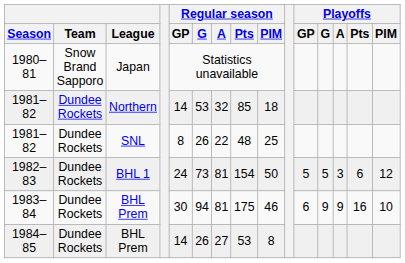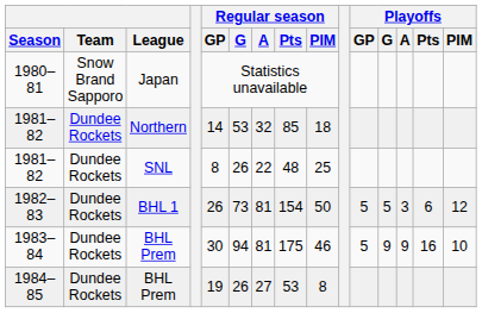 <table class="wikitable"| BORDER="0" CELLPADDING="1" CELLSPACING="0" width="75%" style="text-align:center">
 <tr bgcolor="#e0e0e0">
 <th colspan="3" bgcolor="#ffffff"> </th>
 <th rowspan="99" bgcolor="#ffffff"> </th>
 <th colspan="5"><a href='#'>Regular season</a></th>
 <th rowspan="99" bgcolor="#ffffff"> </th>
 <th colspan="5"><a href='#'>Playoffs</a></th>
 </tr>
 <tr bgcolor="#e0e0e0">
 <th><a href='#'>Season</a></th>
 <th>Team</th>
 <th>League</th>
 <th>GP</th>
 <th><a href='#'>G</a></th>
 <th><a href='#'>A</a></th>
 <th><a href='#'>Pts</a></th>
 <th><a href='#'>PIM</a></th>
 <th>GP</th>
 <th>G</th>
 <th>A</th>
 <th>Pts</th>
 <th>PIM</th>
 </tr>
 <tr ALIGN="center">
 <td>1980–81</td>
 <td>Snow Brand Sapporo</td>
 <td>Japan</td>
 <td colspan="5">Statistics unavailable</td>
 <td></td>
 <td></td>
 <td></td>
 <td></td>
 <td></td>
 </tr>
 <tr ALIGN="center" bgcolor="#f0f0f0">
 <td>1981–82</td>
 <td><a href='#'>Dundee Rockets</a></td>
 <td><a href='#'>Northern</a></td>
 <td>14</td>
 <td>53</td>
 <td>32</td>
 <td>85</td>
 <td>18</td>
 <td></td>
 <td></td>
 <td></td>
 <td></td>
 <td></td>
 </tr>
 <tr ALIGN="center">
 <td>1981–82</td>
 <td>Dundee Rockets</td>
 <td><a href='#'>SNL</a></td>
 <td>8</td>
 <td>26</td>
 <td>22</td>
 <td>48</td>
 <td>25</td>
 <td></td>
 <td></td>
 <td></td>
 <td></td>
 <td></td>
 </tr>
 <tr ALIGN="center" bgcolor="#f0f0f0">
 <td>1982–83</td>
 <td>Dundee Rockets</td>
 <td><a href='#'>BHL 1</a></td>
-<td>24</td>
+<td>26</td>
 <td>73</td>
 <td>81</td>
 <td>154</td>
 <td>50</td>
 <td>5</td>
 <td>5</td>
 <td>3</td>
 <td>6</td>
 <td>12</td>
 </tr>
 <tr ALIGN="center">
 <td>1983–84</td>
 <td>Dundee Rockets</td>
 <td><a href='#'>BHL Prem</a></td>
 <td>30</td>
 <td>94</td>
 <td>81</td>
 <td>175</td>
 <td>46</td>
-<td>6</td>
+<td>5</td>
 <td>9</td>
 <td>9</td>
 <td>16</td>
 <td>10</td>
 </tr>
 <tr ALIGN="center" bgcolor="#f0f0f0">
 <td>1984–85</td>
 <td>Dundee Rockets</td>
 <td>BHL Prem</td>
-<td>14</td>
+<td>19</td>
 <td>26</td>
 <td>27</td>
 <td>53</td>
 <td>8</td>
 <td></td>
 <td></td>
 <td></td>
 <td></td>
 <td></td>
 </tr>
 </table>
